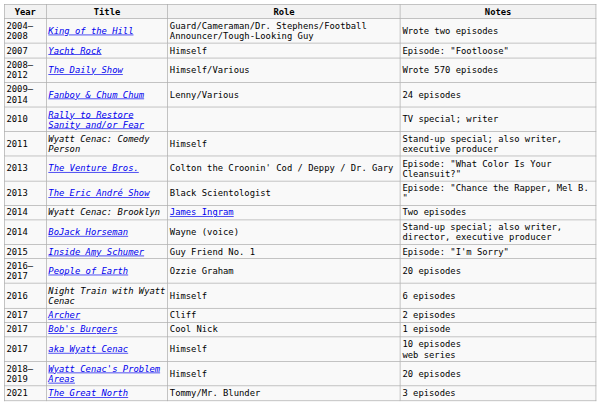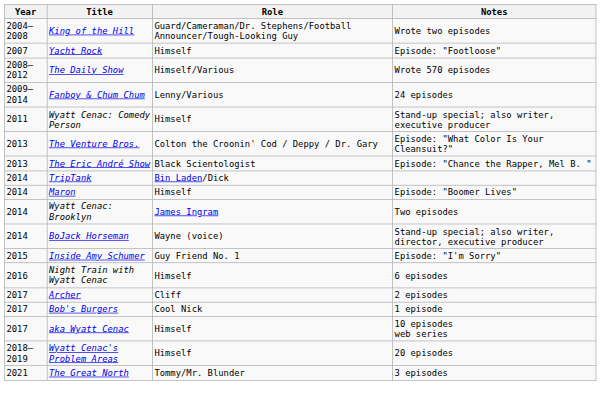 <table class="wikitable sortable">
 <tr>
 <th>Year</th>
 <th>Title</th>
 <th>Role</th>
 <th>Notes</th>
 </tr>
 <tr>
 <td>2004–2008</td>
 <td><em><a href='#'>King of the Hill</a></em></td>
 <td>Guard/Cameraman/Dr. Stephens/Football Announcer/Tough-Looking Guy</td>
 <td>Wrote two episodes</td>
 </tr>
 <tr>
 <td>2007</td>
 <td><em><a href='#'>Yacht Rock</a></em></td>
 <td>Himself</td>
 <td>Episode: "Footloose"</td>
 </tr>
 <tr>
 <td>2008–2012</td>
 <td><em><a href='#'>The Daily Show</a></em></td>
 <td>Himself/Various</td>
 <td>Wrote 570 episodes</td>
 </tr>
 <tr>
 <td>2009–2014</td>
 <td><em><a href='#'>Fanboy & Chum Chum</a></em></td>
 <td>Lenny/Various</td>
 <td>24 episodes</td>
 </tr>
 <tr>
-<td>2010</td>
-<td><em><a href='#'>Rally to Restore Sanity and/or Fear</a></em></td>
-<td></td>
-<td>TV special; writer</td>
-</tr>
-<tr>
 <td>2011</td>
 <td><em>Wyatt Cenac: Comedy Person</em></td>
 <td>Himself</td>
 <td>Stand-up special; also writer, executive producer</td>
 </tr>
 <tr>
 <td>2013</td>
 <td><em><a href='#'>The Venture Bros.</a></em></td>
 <td>Colton the Croonin' Cod / Deppy / Dr. Gary</td>
 <td>Episode: "What Color Is Your Cleansuit?"</td>
 </tr>
 <tr>
 <td>2013</td>
 <td><em><a href='#'>The Eric André Show</a></em></td>
 <td>Black Scientologist</td>
 <td>Episode: "Chance the Rapper, Mel B. "</td>
 </tr>
 <tr>
 <td>2014</td>
+<td><em><a href='#'>TripTank</a></em></td>
+<td><a href='#'>Bin Laden</a>/Dick</td>
+<td></td>
+</tr>
+<tr>
+<td>2014</td>
+<td><em><a href='#'>Maron</a></em></td>
+<td>Himself</td>
+<td>Episode: "Boomer Lives"</td>
+</tr>
+<tr>
+<td>2014</td>
 <td><em>Wyatt Cenac: Brooklyn</em></td>
 <td><a href='#'>James Ingram</a></td>
 <td>Two episodes</td>
 </tr>
 <tr>
 <td>2014</td>
 <td><em><a href='#'>BoJack Horseman</a></em></td>
 <td>Wayne (voice)</td>
 <td>Stand-up special; also writer, director, executive producer</td>
 </tr>
 <tr>
 <td>2015</td>
 <td><em><a href='#'>Inside Amy Schumer</a></em></td>
 <td>Guy Friend No. 1</td>
 <td>Episode: "I'm Sorry"</td>
-</tr>
-<tr>
-<td>2016–2017</td>
-<td><em><a href='#'>People of Earth</a></em></td>
-<td>Ozzie Graham</td>
-<td>20 episodes</td>
 </tr>
 <tr>
 <td>2016</td>
 <td><em>Night Train with Wyatt Cenac</em></td>
 <td>Himself</td>
 <td>6 episodes</td>
 </tr>
 <tr>
 <td>2017</td>
 <td><em><a href='#'>Archer</a></em></td>
 <td>Cliff</td>
 <td>2 episodes</td>
 </tr>
 <tr>
 <td>2017</td>
 <td><em><a href='#'>Bob's Burgers</a></em></td>
 <td>Cool Nick</td>
 <td>1 episode</td>
 </tr>
 <tr>
 <td>2017</td>
 <td><em><a href='#'>aka Wyatt Cenac</a></em></td>
 <td>Himself</td>
 <td>10 episodes<br>web series</td>
 </tr>
 <tr>
 <td>2018–2019</td>
 <td><em><a href='#'>Wyatt Cenac's Problem Areas</a></em></td>
 <td>Himself</td>
 <td>20 episodes</td>
 </tr>
 <tr>
 <td>2021</td>
 <td><em><a href='#'>The Great North</a></em></td>
 <td>Tommy/Mr. Blunder</td>
 <td>3 episodes</td>
 </tr>
 </table>
